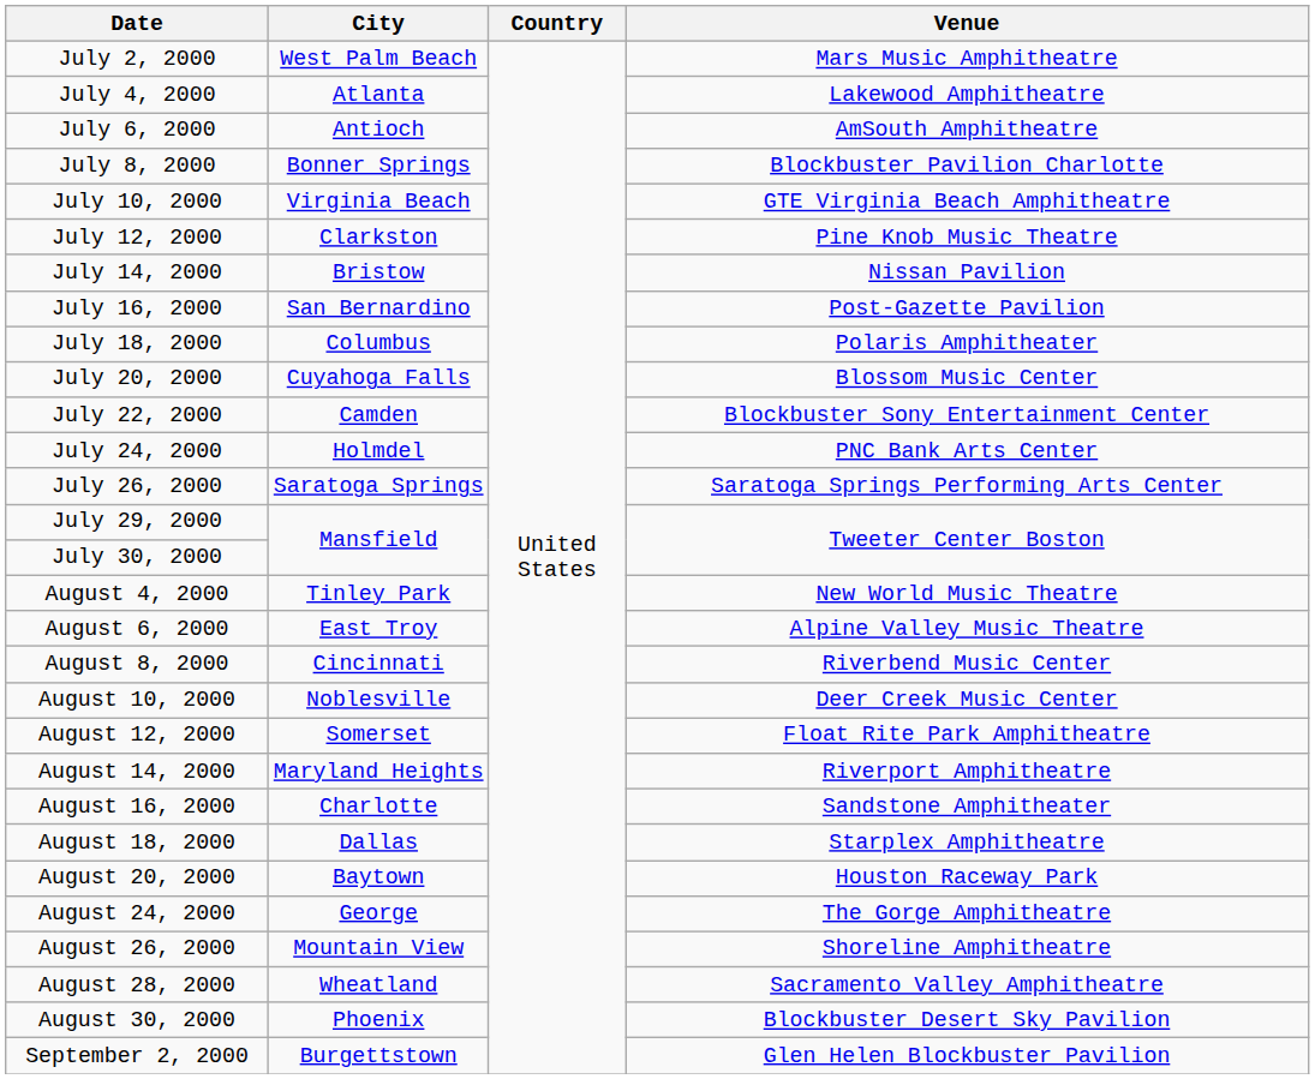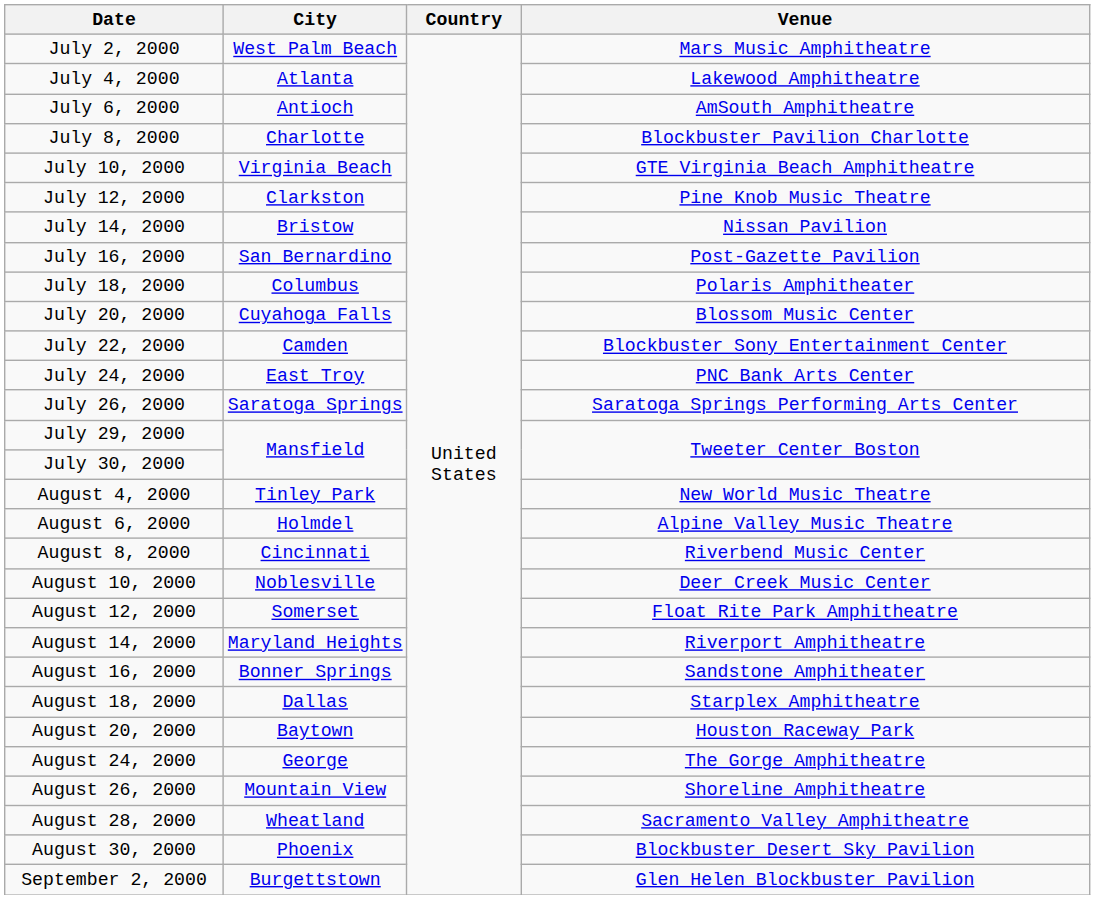 <table class="wikitable" style="text-align:center;">
 <tr>
 <th width="150">Date</th>
 <th width="125">City</th>
 <th width="75">Country</th>
 <th width="400">Venue</th>
 </tr>
 <tr>
 <td>July 2, 2000</td>
 <td><a href='#'>West Palm Beach</a></td>
 <td rowspan="29">United States</td>
 <td><a href='#'>Mars Music Amphitheatre</a></td>
 </tr>
 <tr>
 <td>July 4, 2000</td>
 <td><a href='#'>Atlanta</a></td>
 <td><a href='#'>Lakewood Amphitheatre</a></td>
 </tr>
 <tr>
 <td>July 6, 2000</td>
 <td><a href='#'>Antioch</a></td>
 <td><a href='#'>AmSouth Amphitheatre</a></td>
 </tr>
 <tr>
 <td>July 8, 2000</td>
-<td><a href='#'>Bonner Springs</a></td>
+<td><a href='#'>Charlotte</a></td>
 <td><a href='#'>Blockbuster Pavilion Charlotte</a></td>
 </tr>
 <tr>
 <td>July 10, 2000</td>
 <td><a href='#'>Virginia Beach</a></td>
 <td><a href='#'>GTE Virginia Beach Amphitheatre</a></td>
 </tr>
 <tr>
 <td>July 12, 2000</td>
 <td><a href='#'>Clarkston</a></td>
 <td><a href='#'>Pine Knob Music Theatre</a></td>
 </tr>
 <tr>
 <td>July 14, 2000</td>
 <td><a href='#'>Bristow</a></td>
 <td><a href='#'>Nissan Pavilion</a></td>
 </tr>
 <tr>
 <td>July 16, 2000</td>
 <td><a href='#'>San Bernardino</a></td>
 <td><a href='#'>Post-Gazette Pavilion</a></td>
 </tr>
 <tr>
 <td>July 18, 2000</td>
 <td><a href='#'>Columbus</a></td>
 <td><a href='#'>Polaris Amphitheater</a></td>
 </tr>
 <tr>
 <td>July 20, 2000</td>
 <td><a href='#'>Cuyahoga Falls</a></td>
 <td><a href='#'>Blossom Music Center</a></td>
 </tr>
 <tr>
 <td>July 22, 2000</td>
 <td><a href='#'>Camden</a></td>
 <td><a href='#'>Blockbuster Sony Entertainment Center</a></td>
 </tr>
 <tr>
 <td>July 24, 2000</td>
-<td><a href='#'>Holmdel</a></td>
+<td><a href='#'>East Troy</a></td>
 <td><a href='#'>PNC Bank Arts Center</a></td>
 </tr>
 <tr>
 <td>July 26, 2000</td>
 <td><a href='#'>Saratoga Springs</a></td>
 <td><a href='#'>Saratoga Springs Performing Arts Center</a></td>
 </tr>
 <tr>
 <td>July 29, 2000</td>
 <td rowspan="2"><a href='#'>Mansfield</a></td>
 <td rowspan="2"><a href='#'>Tweeter Center Boston</a></td>
 </tr>
 <tr>
 <td>July 30, 2000</td>
 </tr>
 <tr>
 <td>August 4, 2000</td>
 <td><a href='#'>Tinley Park</a></td>
 <td><a href='#'>New World Music Theatre</a></td>
 </tr>
 <tr>
 <td>August 6, 2000</td>
-<td><a href='#'>East Troy</a></td>
+<td><a href='#'>Holmdel</a></td>
 <td><a href='#'>Alpine Valley Music Theatre</a></td>
 </tr>
 <tr>
 <td>August 8, 2000</td>
 <td><a href='#'>Cincinnati</a></td>
 <td><a href='#'>Riverbend Music Center</a></td>
 </tr>
 <tr>
 <td>August 10, 2000</td>
 <td><a href='#'>Noblesville</a></td>
 <td><a href='#'>Deer Creek Music Center</a></td>
 </tr>
 <tr>
 <td>August 12, 2000</td>
 <td><a href='#'>Somerset</a></td>
 <td><a href='#'>Float Rite Park Amphitheatre</a></td>
 </tr>
 <tr>
 <td>August 14, 2000</td>
 <td><a href='#'>Maryland Heights</a></td>
 <td><a href='#'>Riverport Amphitheatre</a></td>
 </tr>
 <tr>
 <td>August 16, 2000</td>
-<td><a href='#'>Charlotte</a></td>
+<td><a href='#'>Bonner Springs</a></td>
 <td><a href='#'>Sandstone Amphitheater</a></td>
 </tr>
 <tr>
 <td>August 18, 2000</td>
 <td><a href='#'>Dallas</a></td>
 <td><a href='#'>Starplex Amphitheatre</a></td>
 </tr>
 <tr>
 <td>August 20, 2000</td>
 <td><a href='#'>Baytown</a></td>
 <td><a href='#'>Houston Raceway Park</a></td>
 </tr>
 <tr>
 <td>August 24, 2000</td>
 <td><a href='#'>George</a></td>
 <td><a href='#'>The Gorge Amphitheatre</a></td>
 </tr>
 <tr>
 <td>August 26, 2000</td>
 <td><a href='#'>Mountain View</a></td>
 <td><a href='#'>Shoreline Amphitheatre</a></td>
 </tr>
 <tr>
 <td>August 28, 2000</td>
 <td><a href='#'>Wheatland</a></td>
 <td><a href='#'>Sacramento Valley Amphitheatre</a></td>
 </tr>
 <tr>
 <td>August 30, 2000</td>
 <td><a href='#'>Phoenix</a></td>
 <td><a href='#'>Blockbuster Desert Sky Pavilion</a></td>
 </tr>
 <tr>
 <td>September 2, 2000</td>
 <td><a href='#'>Burgettstown</a></td>
 <td><a href='#'>Glen Helen Blockbuster Pavilion</a></td>
 </tr>
 </table>
